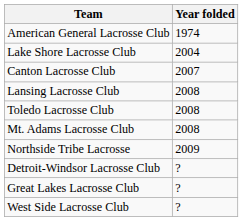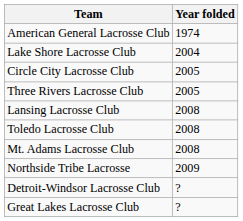 <table class="wikitable">
 <tr>
 <th>Team</th>
 <th>Year folded</th>
 </tr>
 <tr>
 <td>American General Lacrosse Club</td>
 <td>1974</td>
 </tr>
 <tr>
 <td>Lake Shore Lacrosse Club</td>
 <td>2004</td>
 </tr>
 <tr>
-<td>Canton Lacrosse Club</td>
-<td>2007</td>
+<td>Circle City Lacrosse Club</td>
+<td>2005</td>
+</tr>
+<tr>
+<td>Three Rivers Lacrosse Club</td>
+<td>2005</td>
 </tr>
 <tr>
 <td>Lansing Lacrosse Club</td>
 <td>2008</td>
 </tr>
 <tr>
 <td>Toledo Lacrosse Club</td>
 <td>2008</td>
 </tr>
 <tr>
 <td>Mt. Adams Lacrosse Club</td>
 <td>2008</td>
 </tr>
 <tr>
 <td>Northside Tribe Lacrosse</td>
 <td>2009</td>
 </tr>
 <tr>
 <td>Detroit-Windsor Lacrosse Club</td>
 <td>?</td>
 </tr>
 <tr>
 <td>Great Lakes Lacrosse Club</td>
 <td>?</td>
 </tr>
-<tr>
-<td>West Side Lacrosse Club</td>
-<td>?</td>
-</tr>
 </table>
